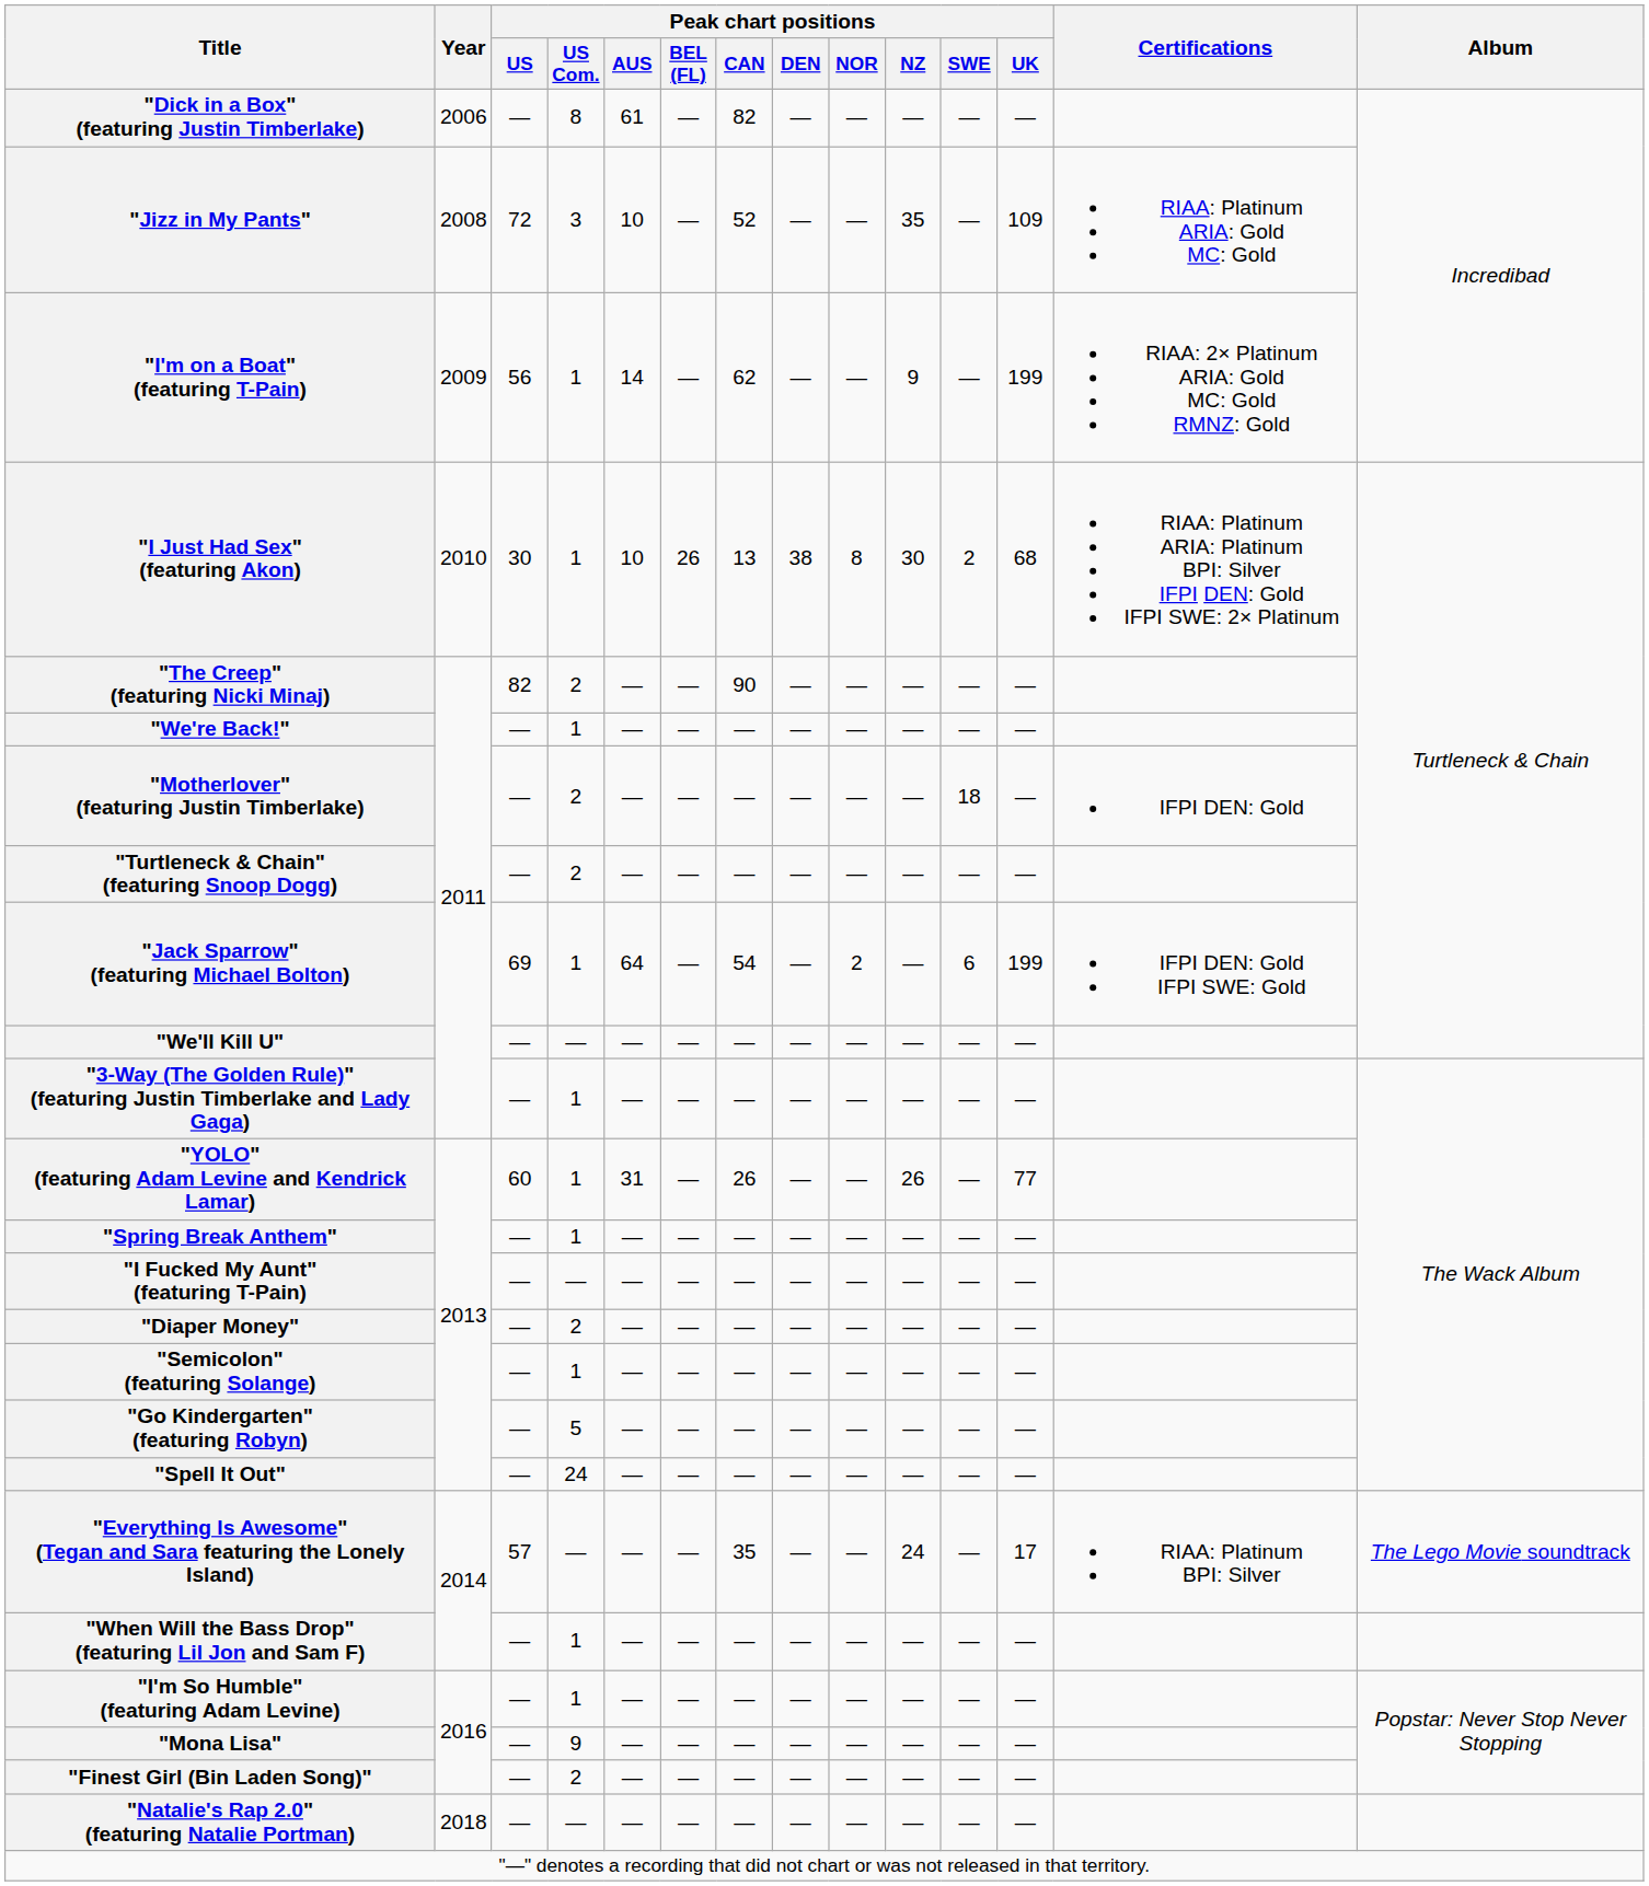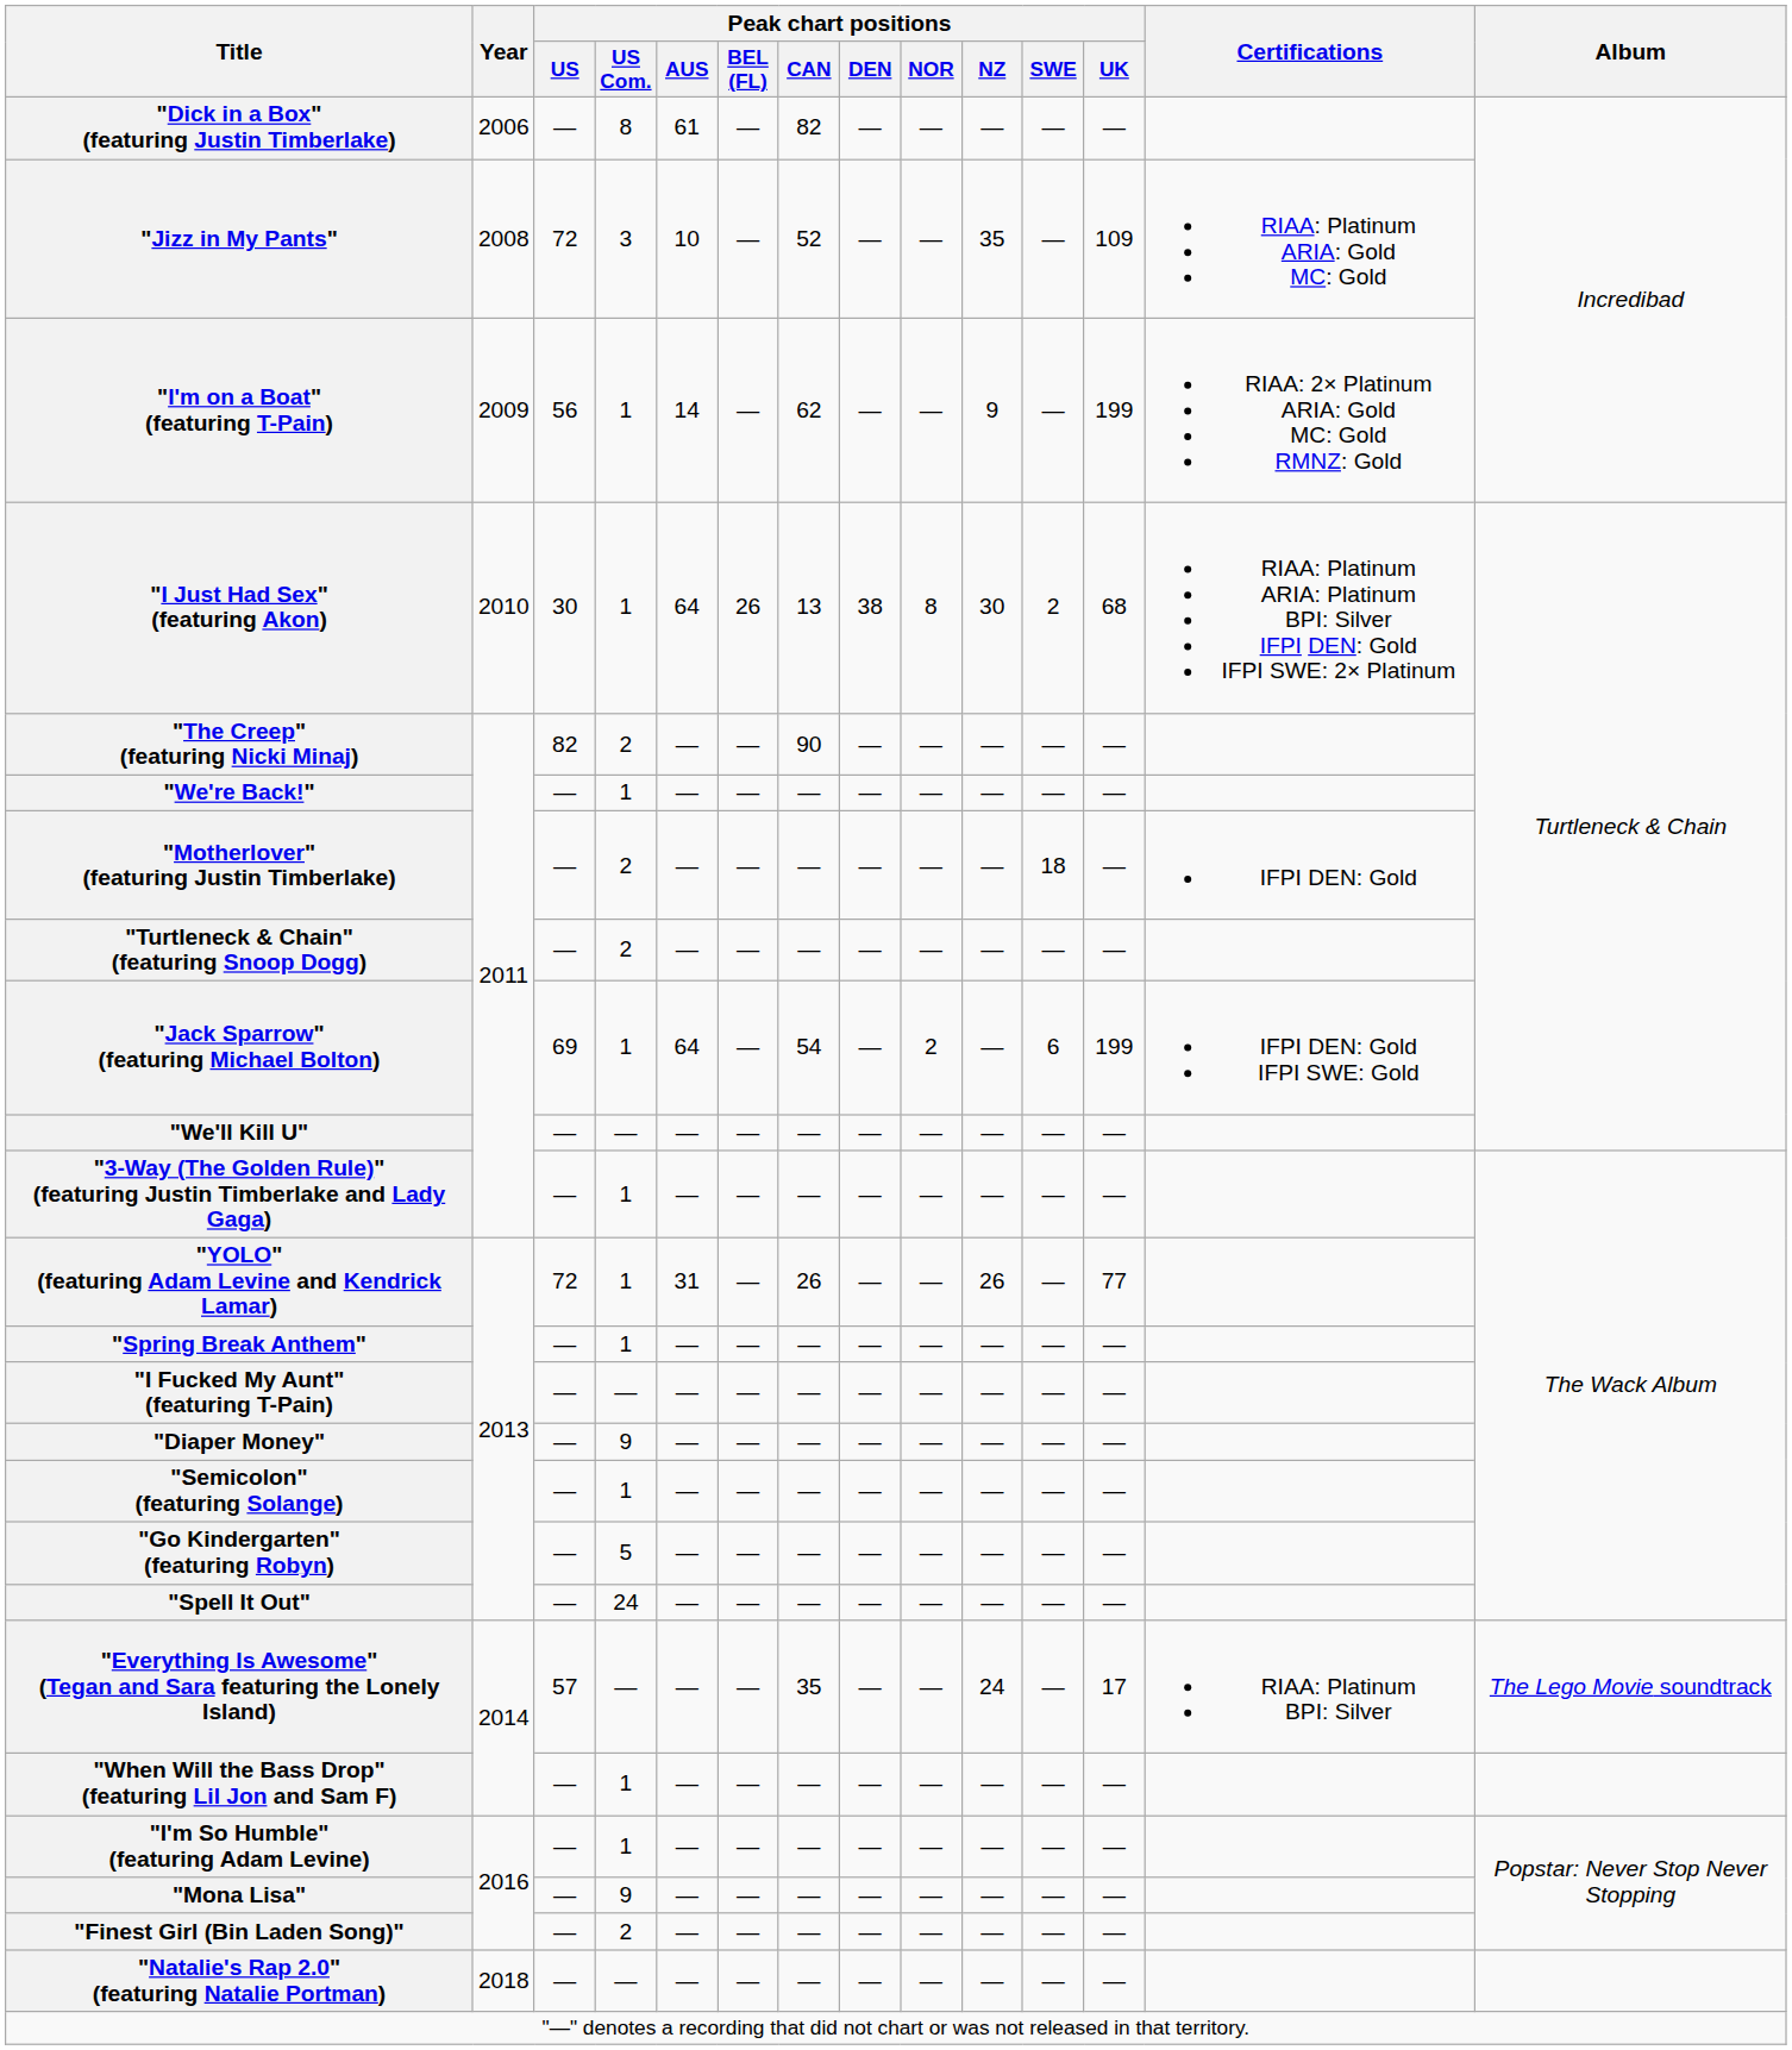 <table class="wikitable plainrowheaders" style="text-align:center;">
 <tr>
 <th scope="col" rowspan="2" style="width:20em;">Title</th>
 <th scope="col" rowspan="2">Year</th>
 <th scope="col" colspan="10">Peak chart positions</th>
 <th scope="col" rowspan="2" style="width:14em;"><a href='#'>Certifications</a></th>
 <th scope="col" rowspan="2">Album</th>
 </tr>
 <tr>
 <th scope="col" style="width:2.5em;font-size:90%;"><a href='#'>US</a><br></th>
 <th scope="col" style="width:2.5em;font-size:90%;"><a href='#'>US<br>Com.</a><br></th>
 <th scope="col" style="width:2.5em;font-size:90%;"><a href='#'>AUS</a><br></th>
 <th scope="col" style="width:2.5em;font-size:90%;"><a href='#'>BEL<br>(FL)</a><br></th>
 <th scope="col" style="width:2.5em;font-size:90%;"><a href='#'>CAN</a><br></th>
 <th scope="col" style="width:2.5em;font-size:90%;"><a href='#'>DEN</a><br></th>
 <th scope="col" style="width:2.5em;font-size:90%;"><a href='#'>NOR</a><br></th>
 <th scope="col" style="width:2.5em;font-size:90%;"><a href='#'>NZ</a><br></th>
 <th scope="col" style="width:2.5em;font-size:90%;"><a href='#'>SWE</a><br></th>
 <th scope="col" style="width:2.5em;font-size:90%;"><a href='#'>UK</a><br></th>
 </tr>
 <tr>
 <th scope="row">"<a href='#'>Dick in a Box</a>"<br><span>(featuring <a href='#'>Justin Timberlake</a>)</span></th>
 <td>2006</td>
 <td>—</td>
 <td>8</td>
 <td>61</td>
 <td>—</td>
 <td>82</td>
 <td>—</td>
 <td>—</td>
 <td>—</td>
 <td>—</td>
 <td>—</td>
 <td></td>
 <td rowspan="3"><em>Incredibad</em></td>
 </tr>
 <tr>
 <th scope="row">"<a href='#'>Jizz in My Pants</a>"</th>
 <td>2008</td>
 <td>72</td>
 <td>3</td>
 <td>10</td>
 <td>—</td>
 <td>52</td>
 <td>—</td>
 <td>—</td>
 <td>35</td>
 <td>—</td>
 <td>109</td>
 <td><br><ul><li><a href='#'>RIAA</a>: Platinum</li><li><a href='#'>ARIA</a>: Gold</li><li><a href='#'>MC</a>: Gold</li></ul></td>
 </tr>
 <tr>
 <th scope="row">"<a href='#'>I'm on a Boat</a>"<br><span>(featuring <a href='#'>T-Pain</a>)</span></th>
 <td>2009</td>
 <td>56</td>
 <td>1</td>
 <td>14</td>
 <td>—</td>
 <td>62</td>
 <td>—</td>
 <td>—</td>
 <td>9</td>
 <td>—</td>
 <td>199</td>
 <td><br><ul><li>RIAA: 2× Platinum</li><li>ARIA: Gold</li><li>MC: Gold</li><li><a href='#'>RMNZ</a>: Gold</li></ul></td>
 </tr>
 <tr>
 <th scope="row">"<a href='#'>I Just Had Sex</a>"<br><span>(featuring <a href='#'>Akon</a>)</span></th>
 <td>2010</td>
 <td>30</td>
 <td>1</td>
-<td>10</td>
+<td>64</td>
 <td>26</td>
 <td>13</td>
 <td>38</td>
 <td>8</td>
 <td>30</td>
 <td>2</td>
 <td>68</td>
 <td><br><ul><li>RIAA: Platinum</li><li>ARIA: Platinum</li><li>BPI: Silver</li><li><a href='#'>IFPI</a> <a href='#'>DEN</a>: Gold</li><li>IFPI SWE: 2× Platinum</li></ul></td>
 <td rowspan="7"><em>Turtleneck & Chain</em></td>
 </tr>
 <tr>
 <th scope="row">"<a href='#'>The Creep</a>"<br><span>(featuring <a href='#'>Nicki Minaj</a>)</span></th>
 <td rowspan="7">2011</td>
 <td>82</td>
 <td>2</td>
 <td>—</td>
 <td>—</td>
 <td>90</td>
 <td>—</td>
 <td>—</td>
 <td>—</td>
 <td>—</td>
 <td>—</td>
 <td></td>
 </tr>
 <tr>
 <th scope="row">"<a href='#'>We're Back!</a>"</th>
 <td>—</td>
 <td>1</td>
 <td>—</td>
 <td>—</td>
 <td>—</td>
 <td>—</td>
 <td>—</td>
 <td>—</td>
 <td>—</td>
 <td>—</td>
 <td></td>
 </tr>
 <tr>
 <th scope="row">"<a href='#'>Motherlover</a>"<br><span>(featuring Justin Timberlake)</span></th>
 <td>—</td>
 <td>2</td>
 <td>—</td>
 <td>—</td>
 <td>—</td>
 <td>—</td>
 <td>—</td>
 <td>—</td>
 <td>18</td>
 <td>—</td>
 <td><br><ul><li>IFPI DEN: Gold</li></ul></td>
 </tr>
 <tr>
 <th scope="row">"Turtleneck & Chain"<br><span>(featuring <a href='#'>Snoop Dogg</a>)</span></th>
 <td>—</td>
 <td>2</td>
 <td>—</td>
 <td>—</td>
 <td>—</td>
 <td>—</td>
 <td>—</td>
 <td>—</td>
 <td>—</td>
 <td>—</td>
 <td></td>
 </tr>
 <tr>
 <th scope="row">"<a href='#'>Jack Sparrow</a>"<br><span>(featuring <a href='#'>Michael Bolton</a>)</span></th>
 <td>69</td>
 <td>1</td>
 <td>64</td>
 <td>—</td>
 <td>54</td>
 <td>—</td>
 <td>2</td>
 <td>—</td>
 <td>6</td>
 <td>199</td>
 <td><br><ul><li>IFPI DEN: Gold</li><li>IFPI SWE: Gold</li></ul></td>
 </tr>
 <tr>
 <th scope="row">"We'll Kill U"</th>
 <td>—</td>
 <td>—</td>
 <td>—</td>
 <td>—</td>
 <td>—</td>
 <td>—</td>
 <td>—</td>
 <td>—</td>
 <td>—</td>
 <td>—</td>
 <td></td>
 </tr>
 <tr>
 <th scope="row">"<a href='#'>3-Way (The Golden Rule)</a>"<br><span>(featuring Justin Timberlake and <a href='#'>Lady Gaga</a>)</span></th>
 <td>—</td>
 <td>1</td>
 <td>—</td>
 <td>—</td>
 <td>—</td>
 <td>—</td>
 <td>—</td>
 <td>—</td>
 <td>—</td>
 <td>—</td>
 <td></td>
 <td rowspan="8"><em>The Wack Album</em></td>
 </tr>
 <tr>
 <th scope="row">"<a href='#'>YOLO</a>"<br><span>(featuring <a href='#'>Adam Levine</a> and <a href='#'>Kendrick Lamar</a>)</span></th>
 <td rowspan="7">2013</td>
-<td>60</td>
+<td>72</td>
 <td>1</td>
 <td>31</td>
 <td>—</td>
 <td>26</td>
 <td>—</td>
 <td>—</td>
 <td>26</td>
 <td>—</td>
 <td>77</td>
 <td></td>
 </tr>
 <tr>
 <th scope="row">"<a href='#'>Spring Break Anthem</a>"</th>
 <td>—</td>
 <td>1</td>
 <td>—</td>
 <td>—</td>
 <td>—</td>
 <td>—</td>
 <td>—</td>
 <td>—</td>
 <td>—</td>
 <td>—</td>
 <td></td>
 </tr>
 <tr>
 <th scope="row">"I Fucked My Aunt"<br><span>(featuring T-Pain)</span></th>
 <td>—</td>
 <td>—</td>
 <td>—</td>
 <td>—</td>
 <td>—</td>
 <td>—</td>
 <td>—</td>
 <td>—</td>
 <td>—</td>
 <td>—</td>
 <td></td>
 </tr>
 <tr>
 <th scope="row">"Diaper Money"</th>
 <td>—</td>
-<td>2</td>
+<td>9</td>
 <td>—</td>
 <td>—</td>
 <td>—</td>
 <td>—</td>
 <td>—</td>
 <td>—</td>
 <td>—</td>
 <td>—</td>
 <td></td>
 </tr>
 <tr>
 <th scope="row">"Semicolon"<br><span>(featuring <a href='#'>Solange</a>)</span></th>
 <td>—</td>
 <td>1</td>
 <td>—</td>
 <td>—</td>
 <td>—</td>
 <td>—</td>
 <td>—</td>
 <td>—</td>
 <td>—</td>
 <td>—</td>
 <td></td>
 </tr>
 <tr>
 <th scope="row">"Go Kindergarten"<br><span>(featuring <a href='#'>Robyn</a>)</span></th>
 <td>—</td>
 <td>5</td>
 <td>—</td>
 <td>—</td>
 <td>—</td>
 <td>—</td>
 <td>—</td>
 <td>—</td>
 <td>—</td>
 <td>—</td>
 <td></td>
 </tr>
 <tr>
 <th scope="row">"Spell It Out"</th>
 <td>—</td>
 <td>24</td>
 <td>—</td>
 <td>—</td>
 <td>—</td>
 <td>—</td>
 <td>—</td>
 <td>—</td>
 <td>—</td>
 <td>—</td>
 <td></td>
 </tr>
 <tr>
 <th scope="row">"<a href='#'>Everything Is Awesome</a>"<br><span>(<a href='#'>Tegan and Sara</a> featuring the Lonely Island)</span></th>
 <td rowspan="2">2014</td>
 <td>57</td>
 <td>—</td>
 <td>—</td>
 <td>—</td>
 <td>35</td>
 <td>—</td>
 <td>—</td>
 <td>24</td>
 <td>—</td>
 <td>17</td>
 <td><br><ul><li>RIAA: Platinum</li><li>BPI: Silver</li></ul></td>
 <td><a href='#'><em>The Lego Movie</em> soundtrack</a></td>
 </tr>
 <tr>
 <th scope="row">"When Will the Bass Drop"<br><span>(featuring <a href='#'>Lil Jon</a> and Sam F)</span></th>
 <td>—</td>
 <td>1</td>
 <td>—</td>
 <td>—</td>
 <td>—</td>
 <td>—</td>
 <td>—</td>
 <td>—</td>
 <td>—</td>
 <td>—</td>
 <td></td>
 <td></td>
 </tr>
 <tr>
 <th scope="row">"I'm So Humble"<br><span>(featuring Adam Levine)</span></th>
 <td rowspan="3">2016</td>
 <td>—</td>
 <td>1</td>
 <td>—</td>
 <td>—</td>
 <td>—</td>
 <td>—</td>
 <td>—</td>
 <td>—</td>
 <td>—</td>
 <td>—</td>
 <td></td>
 <td rowspan="3"><em>Popstar: Never Stop Never Stopping</em></td>
 </tr>
 <tr>
 <th scope="row">"Mona Lisa"</th>
 <td>—</td>
 <td>9</td>
 <td>—</td>
 <td>—</td>
 <td>—</td>
 <td>—</td>
 <td>—</td>
 <td>—</td>
 <td>—</td>
 <td>—</td>
 <td></td>
 </tr>
 <tr>
 <th scope="row">"Finest Girl (Bin Laden Song)"</th>
 <td>—</td>
 <td>2</td>
 <td>—</td>
 <td>—</td>
 <td>—</td>
 <td>—</td>
 <td>—</td>
 <td>—</td>
 <td>—</td>
 <td>—</td>
 <td></td>
 </tr>
 <tr>
 <th scope="row">"<a href='#'>Natalie's Rap 2.0</a>"<br><span>(featuring <a href='#'>Natalie Portman</a>)</span></th>
 <td>2018</td>
 <td>—</td>
 <td>—</td>
 <td>—</td>
 <td>—</td>
 <td>—</td>
 <td>—</td>
 <td>—</td>
 <td>—</td>
 <td>—</td>
 <td>—</td>
 <td></td>
 <td></td>
 </tr>
 <tr>
 <td colspan="14" style="font-size:90%">"—" denotes a recording that did not chart or was not released in that territory.</td>
 </tr>
 </table>
